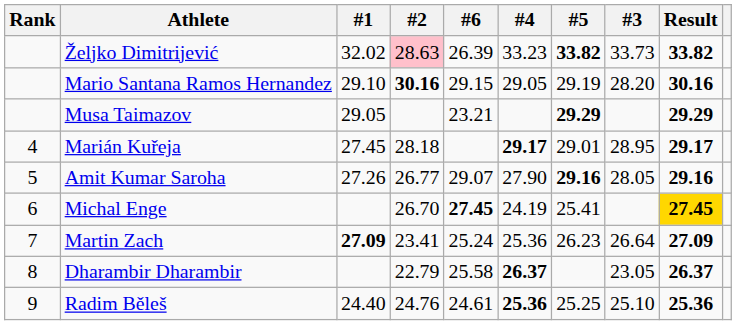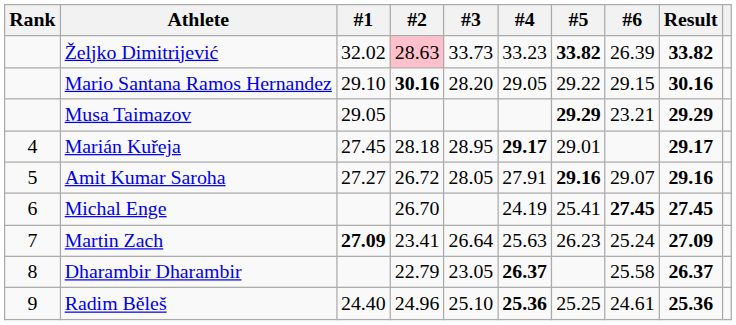 <table class="wikitable sortable" style="text-align:center">
 <tr>
 <th>Rank</th>
 <th>Athlete</th>
 <th>#1</th>
 <th>#2</th>
-<th>#6</th>
+<th>#3</th>
 <th>#4</th>
 <th>#5</th>
-<th>#3</th>
+<th>#6</th>
 <th>Result</th>
 <th></th>
 </tr>
 <tr>
 <td></td>
 <td style="text-align:left"><a href='#'>Željko Dimitrijević</a><br></td>
 <td>32.02</td>
 <td style="background: pink;">28.63</td>
-<td>26.39</td>
+<td>33.73</td>
 <td>33.23</td>
 <td><strong>33.82</strong></td>
-<td>33.73</td>
+<td>26.39</td>
 <td><strong>33.82</strong></td>
 <td></td>
 </tr>
 <tr>
 <td></td>
 <td style="text-align:left"><a href='#'>Mario Santana Ramos Hernandez</a><br></td>
 <td>29.10</td>
 <td><strong>30.16</strong></td>
+<td>28.20</td>
+<td>29.05</td>
+<td>29.22</td>
 <td>29.15</td>
-<td>29.05</td>
-<td>29.19</td>
-<td>28.20</td>
 <td><strong>30.16</strong></td>
 <td></td>
 </tr>
 <tr>
 <td></td>
 <td style="text-align:left"><a href='#'>Musa Taimazov</a><br></td>
 <td>29.05</td>
 <td></td>
-<td>23.21</td>
+<td></td>
 <td></td>
 <td><strong>29.29</strong></td>
-<td></td>
+<td>23.21</td>
 <td><strong>29.29</strong></td>
 <td></td>
 </tr>
 <tr>
 <td>4</td>
 <td style="text-align:left"><a href='#'>Marián Kuřeja</a><br></td>
 <td>27.45</td>
 <td>28.18</td>
-<td></td>
+<td>28.95</td>
 <td><strong>29.17</strong></td>
 <td>29.01</td>
-<td>28.95</td>
+<td></td>
 <td><strong>29.17</strong></td>
 <td></td>
 </tr>
 <tr>
 <td>5</td>
 <td style="text-align:left"><a href='#'>Amit Kumar Saroha</a><br></td>
-<td>27.26</td>
-<td>26.77</td>
+<td>27.27</td>
+<td>26.72</td>
+<td>28.05</td>
+<td>27.91</td>
+<td><strong>29.16</strong></td>
 <td>29.07</td>
-<td>27.90</td>
-<td><strong>29.16</strong></td>
-<td>28.05</td>
 <td><strong>29.16</strong></td>
 <td></td>
 </tr>
 <tr>
 <td>6</td>
 <td style="text-align:left"><a href='#'>Michal Enge</a><br></td>
 <td></td>
 <td>26.70</td>
-<td><strong>27.45</strong></td>
+<td></td>
 <td>24.19</td>
 <td>25.41</td>
-<td></td>
-<td style="background: gold;"><strong>27.45</strong></td>
+<td><strong>27.45</strong></td>
+<td><strong>27.45</strong></td>
 <td></td>
 </tr>
 <tr>
 <td>7</td>
 <td style="text-align:left"><a href='#'>Martin Zach</a><br></td>
 <td><strong>27.09</strong></td>
 <td>23.41</td>
+<td>26.64</td>
+<td>25.63</td>
+<td>26.23</td>
 <td>25.24</td>
-<td>25.36</td>
-<td>26.23</td>
-<td>26.64</td>
 <td><strong>27.09</strong></td>
 <td></td>
 </tr>
 <tr>
 <td>8</td>
 <td style="text-align:left"><a href='#'>Dharambir Dharambir</a><br></td>
 <td></td>
 <td>22.79</td>
-<td>25.58</td>
+<td>23.05</td>
 <td><strong>26.37</strong></td>
 <td></td>
-<td>23.05</td>
+<td>25.58</td>
 <td><strong>26.37</strong></td>
 <td></td>
 </tr>
 <tr>
 <td>9</td>
 <td style="text-align:left"><a href='#'>Radim Běleš</a><br></td>
 <td>24.40</td>
-<td>24.76</td>
-<td>24.61</td>
+<td>24.96</td>
+<td>25.10</td>
 <td><strong>25.36</strong></td>
 <td>25.25</td>
-<td>25.10</td>
+<td>24.61</td>
 <td><strong>25.36</strong></td>
 <td></td>
 </tr>
 </table>
